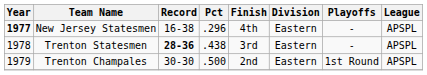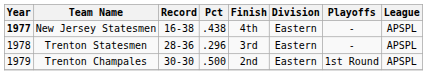 <table class="wikitable">
 <tr style="background: #F2F2F2;">
 <th>Year</th>
 <th>Team Name</th>
 <th>Record</th>
 <th>Pct</th>
 <th>Finish</th>
 <th>Division</th>
 <th>Playoffs</th>
 <th>League</th>
 </tr>
 <tr align=center>
 <td><strong>1977</strong></td>
 <td>New Jersey Statesmen</td>
 <td>16-38</td>
-<td>.296</td>
+<td>.438</td>
 <td>4th</td>
 <td>Eastern</td>
 <td>-</td>
 <td>APSPL</td>
 </tr>
 <tr align=center>
 <td>1978</td>
 <td>Trenton Statesmen</td>
-<td><strong>28-36</strong></td>
-<td>.438</td>
+<td>28-36</td>
+<td>.296</td>
 <td>3rd</td>
 <td>Eastern</td>
 <td>-</td>
 <td>APSPL</td>
 </tr>
 <tr align=center>
 <td>1979</td>
 <td>Trenton Champales</td>
 <td>30-30</td>
 <td>.500</td>
 <td>2nd</td>
 <td>Eastern</td>
 <td>1st Round</td>
 <td>APSPL</td>
 </tr>
 <tr align=center>
 </tr>
 </table>
